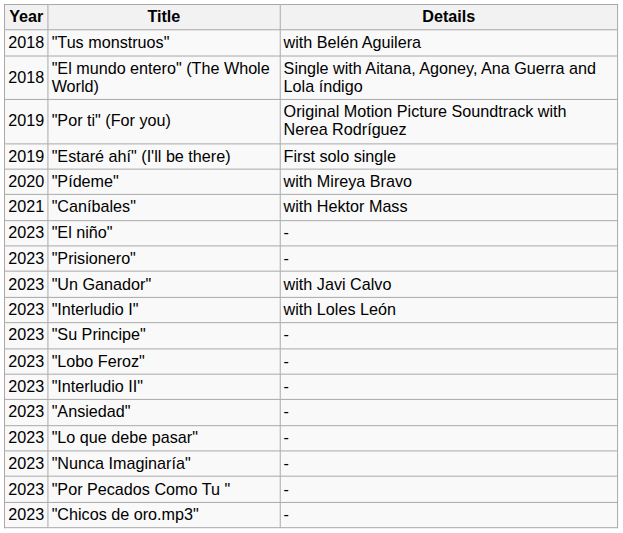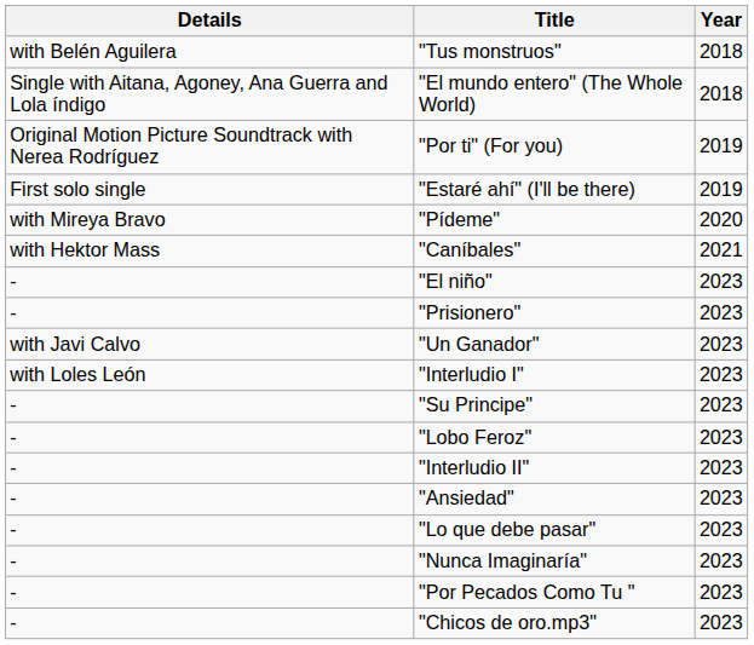 <table class="wikitable">
 <tr>
+<th>Details</th>
+<th>Title</th>
 <th>Year</th>
-<th>Title</th>
-<th>Details</th>
 </tr>
 <tr>
+<td>with Belén Aguilera</td>
+<td>"Tus monstruos"</td>
 <td>2018</td>
-<td>"Tus monstruos"</td>
-<td>with Belén Aguilera</td>
 </tr>
 <tr>
+<td>Single with Aitana, Agoney, Ana Guerra and  Lola índigo</td>
+<td>"El mundo entero" (The Whole World)</td>
 <td>2018</td>
-<td>"El mundo entero" (The Whole World)</td>
-<td>Single with Aitana, Agoney, Ana Guerra and  Lola índigo</td>
 </tr>
 <tr>
+<td>Original Motion Picture Soundtrack with  Nerea Rodríguez</td>
+<td>"Por ti" (For you)</td>
 <td>2019</td>
-<td>"Por ti" (For you)</td>
-<td>Original Motion Picture Soundtrack with  Nerea Rodríguez</td>
 </tr>
 <tr>
+<td>First solo single</td>
+<td>"Estaré ahí" (I'll be there)</td>
 <td>2019</td>
-<td>"Estaré ahí" (I'll be there)</td>
-<td>First solo single</td>
 </tr>
 <tr>
+<td>with Mireya Bravo</td>
+<td>"Pídeme"</td>
 <td>2020</td>
-<td>"Pídeme"</td>
-<td>with Mireya Bravo</td>
 </tr>
 <tr>
+<td>with Hektor Mass</td>
+<td>"Caníbales"</td>
 <td>2021</td>
-<td>"Caníbales"</td>
-<td>with Hektor Mass</td>
 </tr>
 <tr>
+<td>-</td>
+<td>"El niño"</td>
 <td>2023</td>
-<td>"El niño"</td>
-<td>-</td>
 </tr>
 <tr>
+<td>-</td>
+<td>"Prisionero"</td>
 <td>2023</td>
-<td>"Prisionero"</td>
-<td>-</td>
 </tr>
 <tr>
+<td>with Javi Calvo</td>
+<td>"Un Ganador"</td>
 <td>2023</td>
-<td>"Un Ganador"</td>
-<td>with Javi Calvo</td>
 </tr>
 <tr>
+<td>with Loles León</td>
+<td>"Interludio I"</td>
 <td>2023</td>
-<td>"Interludio I"</td>
-<td>with Loles León</td>
 </tr>
 <tr>
+<td>-</td>
+<td>"Su Principe"</td>
 <td>2023</td>
-<td>"Su Principe"</td>
-<td>-</td>
 </tr>
 <tr>
+<td>-</td>
+<td>"Lobo Feroz"</td>
 <td>2023</td>
-<td>"Lobo Feroz"</td>
-<td>-</td>
 </tr>
 <tr>
+<td>-</td>
+<td>"Interludio II"</td>
 <td>2023</td>
-<td>"Interludio II"</td>
-<td>-</td>
 </tr>
 <tr>
+<td>-</td>
+<td>"Ansiedad"</td>
 <td>2023</td>
-<td>"Ansiedad"</td>
-<td>-</td>
 </tr>
 <tr>
+<td>-</td>
+<td>"Lo que debe pasar"</td>
 <td>2023</td>
-<td>"Lo que debe pasar"</td>
-<td>-</td>
 </tr>
 <tr>
+<td>-</td>
+<td>"Nunca Imaginaría"</td>
 <td>2023</td>
-<td>"Nunca Imaginaría"</td>
-<td>-</td>
 </tr>
 <tr>
+<td>-</td>
+<td>"Por Pecados Como Tu "</td>
 <td>2023</td>
-<td>"Por Pecados Como Tu "</td>
-<td>-</td>
 </tr>
 <tr>
+<td>-</td>
+<td>"Chicos de oro.mp3"</td>
 <td>2023</td>
-<td>"Chicos de oro.mp3"</td>
-<td>-</td>
 </tr>
 </table>
